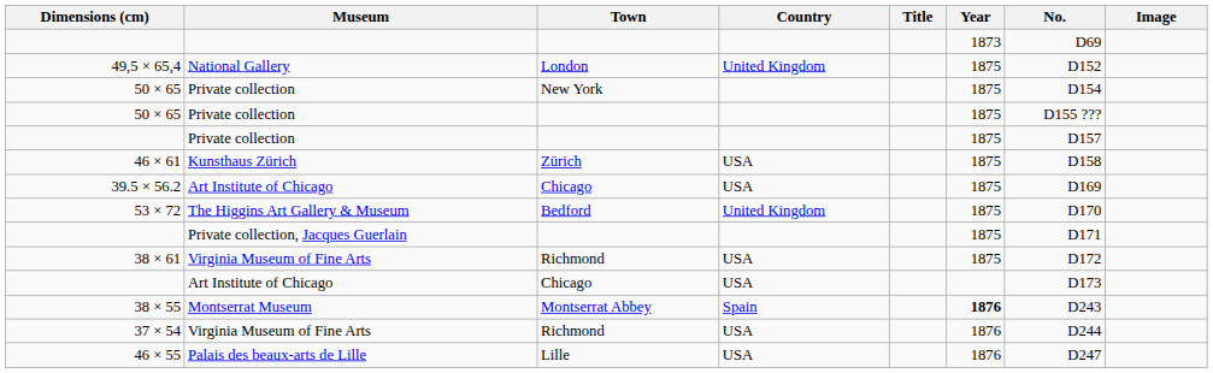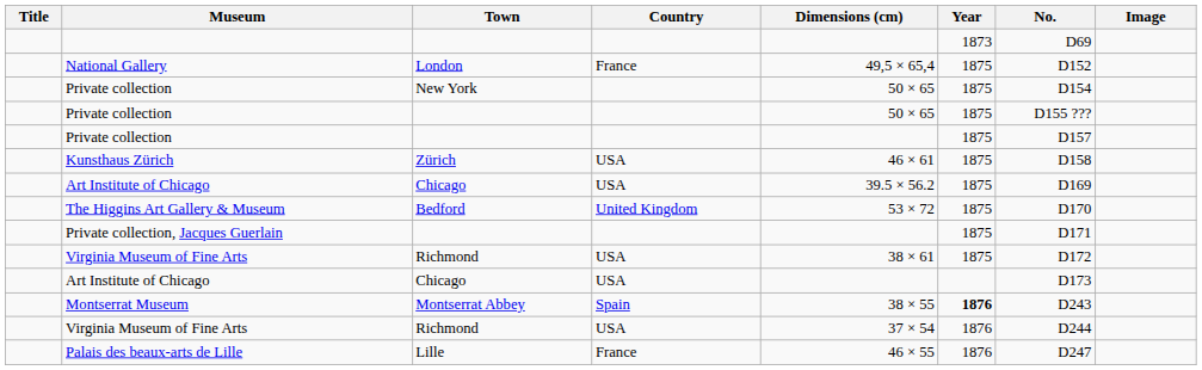 <table class="wikitable sortable" style="width:100%; margin-top:0.5em;">
 <tr>
-<th scope="col">Dimensions (cm)</th>
+<th scope="col">Title</th>
 <th scope="col">Museum</th>
 <th scope="col">Town</th>
 <th scope="col">Country</th>
-<th scope="col">Title</th>
+<th scope="col">Dimensions (cm)</th>
 <th scope="col">Year</th>
 <th scope="col">No.</th>
 <th scope="col" class="unsortable" width="100px">Image</th>
 </tr>
 <tr>
-<td align="right"></td>
 <td></td>
 <td></td>
 <td></td>
 <td></td>
+<td align="right"></td>
 <td align="right">1873</td>
 <td align="right">D69</td>
 <td></td>
 </tr>
 <tr>
-<td align="right">49,5 × 65,4</td>
+<td></td>
 <td><a href='#'>National Gallery</a></td>
 <td><a href='#'>London</a></td>
-<td><a href='#'>United Kingdom</a></td>
-<td></td>
+<td>France</td>
+<td align="right">49,5 × 65,4</td>
 <td align="right">1875</td>
 <td align="right">D152</td>
 <td></td>
 </tr>
 <tr>
-<td align="right">50 × 65</td>
+<td></td>
 <td>Private collection</td>
 <td>New York</td>
 <td></td>
-<td></td>
+<td align="right">50 × 65</td>
 <td align="right">1875</td>
 <td align="right">D154</td>
 <td></td>
 </tr>
 <tr>
-<td align="right">50 × 65</td>
+<td></td>
 <td>Private collection</td>
 <td></td>
 <td></td>
-<td></td>
+<td align="right">50 × 65</td>
 <td align="right">1875</td>
 <td align="right">D155 ???</td>
 <td></td>
 </tr>
 <tr>
-<td align="right"></td>
+<td></td>
 <td>Private collection</td>
 <td></td>
 <td></td>
-<td></td>
+<td align="right"></td>
 <td align="right">1875</td>
 <td align="right">D157</td>
 <td></td>
 </tr>
 <tr>
-<td align="right">46 × 61</td>
+<td></td>
 <td><a href='#'>Kunsthaus Zürich</a></td>
 <td><a href='#'>Zürich</a></td>
 <td>USA</td>
-<td></td>
+<td align="right">46 × 61</td>
 <td align="right">1875</td>
 <td align="right">D158</td>
 <td></td>
 </tr>
 <tr>
-<td align="right">39.5 × 56.2</td>
+<td></td>
 <td><a href='#'>Art Institute of Chicago</a></td>
 <td><a href='#'>Chicago</a></td>
 <td>USA</td>
-<td></td>
+<td align="right">39.5 × 56.2</td>
 <td align="right">1875</td>
 <td align="right">D169</td>
 <td></td>
 </tr>
 <tr>
-<td align="right">53 × 72</td>
+<td></td>
 <td><a href='#'>The Higgins Art Gallery & Museum</a></td>
 <td><a href='#'>Bedford</a></td>
 <td><a href='#'>United Kingdom</a></td>
-<td></td>
+<td align="right">53 × 72</td>
 <td align="right">1875</td>
 <td align="right">D170</td>
 <td></td>
 </tr>
 <tr>
-<td align="right"></td>
+<td></td>
 <td>Private collection, <a href='#'>Jacques Guerlain</a></td>
 <td></td>
 <td></td>
-<td></td>
+<td align="right"></td>
 <td align="right">1875</td>
 <td align="right">D171</td>
 <td></td>
 </tr>
 <tr>
-<td align="right">38 × 61</td>
+<td></td>
 <td><a href='#'>Virginia Museum of Fine Arts</a></td>
 <td>Richmond</td>
 <td>USA</td>
-<td></td>
+<td align="right">38 × 61</td>
 <td align="right">1875</td>
 <td align="right">D172</td>
 <td></td>
 </tr>
 <tr>
-<td align="right"></td>
+<td></td>
 <td>Art Institute of Chicago</td>
 <td>Chicago</td>
 <td>USA</td>
-<td></td>
+<td align="right"></td>
 <td align="right"></td>
 <td align="right">D173</td>
 <td></td>
 </tr>
 <tr>
-<td align="right">38 × 55</td>
+<td></td>
 <td><a href='#'>Montserrat Museum</a></td>
 <td><a href='#'>Montserrat Abbey</a></td>
 <td><a href='#'>Spain</a></td>
-<td></td>
+<td align="right">38 × 55</td>
 <td align="right"><strong>1876</strong></td>
 <td align="right">D243</td>
 <td></td>
 </tr>
 <tr>
-<td align="right">37 × 54</td>
+<td></td>
 <td>Virginia Museum of Fine Arts</td>
 <td>Richmond</td>
 <td>USA</td>
-<td></td>
+<td align="right">37 × 54</td>
 <td align="right">1876</td>
 <td align="right">D244</td>
 <td></td>
 </tr>
 <tr>
-<td align="right">46 × 55</td>
+<td></td>
 <td><a href='#'>Palais des beaux-arts de Lille</a></td>
 <td>Lille</td>
-<td>USA</td>
-<td></td>
+<td>France</td>
+<td align="right">46 × 55</td>
 <td align="right">1876</td>
 <td align="right">D247</td>
 <td></td>
 </tr>
 </table>
